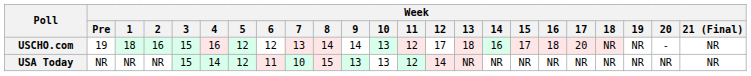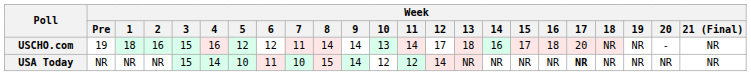 <table class="wikitable" style="white-space:nowrap;">
 <tr>
 <th scope="col" width="100" rowspan="2">Poll</th>
 <th colspan="25">Week</th>
 </tr>
 <tr>
 <th scope="col" width="30">Pre</th>
 <th scope="col" width="30">1</th>
 <th scope="col" width="30">2</th>
 <th scope="col" width="30">3</th>
 <th scope="col" width="30">4</th>
 <th scope="col" width="30">5</th>
 <th scope="col" width="30">6</th>
 <th scope="col" width="30">7</th>
 <th scope="col" width="30">8</th>
 <th scope="col" width="30">9</th>
 <th scope="col" width="30">10</th>
 <th scope="col" width="30">11</th>
 <th scope="col" width="30">12</th>
 <th scope="col" width="30">13</th>
 <th scope="col" width="30">14</th>
 <th scope="col" width="30">15</th>
 <th scope="col" width="30">16</th>
 <th scope="col" width="30">17</th>
 <th scope="col" width="30">18</th>
 <th scope="col" width="30">19</th>
 <th scope="col" width="30">20</th>
 <th scope="col" width="30">21 (Final)</th>
 </tr>
 <tr style="text-align:center;">
 <th>USCHO.com</th>
 <td bgcolor=FFFFFF>19</td>
 <td bgcolor=D8FFEB>18</td>
 <td bgcolor=D8FFEB>16</td>
 <td bgcolor=D8FFEB>15</td>
 <td bgcolor=FFE6E6>16</td>
 <td bgcolor=D8FFEB>12</td>
 <td bgcolor=FFFFFF>12</td>
-<td bgcolor=FFE6E6>13</td>
+<td bgcolor=FFE6E6>11</td>
 <td bgcolor=FFE6E6>14</td>
 <td bgcolor=FFFFFF>14</td>
 <td bgcolor=D8FFEB>13</td>
-<td bgcolor=FFE6E6>12</td>
+<td bgcolor=FFE6E6>14</td>
 <td bgcolor=FFFFFF>17</td>
 <td bgcolor=FFE6E6>18</td>
 <td bgcolor=D8FFEB>16</td>
 <td bgcolor=FFE6E6>17</td>
 <td bgcolor=FFE6E6>18</td>
 <td bgcolor=FFE6E6>20</td>
 <td bgcolor=FFE6E6>NR</td>
 <td bgcolor=FFFFFF>NR</td>
 <td bgcolor=FFFFFF>-</td>
 <td bgcolor=FFFFFF>NR</td>
 </tr>
 <tr style="text-align:center;">
 <th>USA Today</th>
 <td bgcolor=FFFFFF>NR</td>
 <td bgcolor=FFFFFF>NR</td>
 <td bgcolor=FFFFFF>NR</td>
 <td bgcolor=D8FFEB>15</td>
 <td bgcolor=D8FFEB>14</td>
-<td bgcolor=D8FFEB>12</td>
+<td bgcolor=D8FFEB>10</td>
 <td bgcolor=FFE6E6>11</td>
 <td bgcolor=D8FFEB>10</td>
 <td bgcolor=FFE6E6>15</td>
-<td bgcolor=D8FFEB>13</td>
-<td bgcolor=FFFFFF>13</td>
+<td bgcolor=D8FFEB>14</td>
+<td bgcolor=FFFFFF>12</td>
 <td bgcolor=D8FFEB>12</td>
 <td bgcolor=FFE6E6>14</td>
 <td bgcolor=FFE6E6>NR</td>
 <td bgcolor=FFFFFF>NR</td>
 <td bgcolor=FFFFFF>NR</td>
 <td bgcolor=FFFFFF>NR</td>
-<td bgcolor=FFFFFF>NR</td>
+<td bgcolor=FFFFFF><strong>NR</strong></td>
 <td bgcolor=FFFFFF>NR</td>
 <td bgcolor=FFFFFF>NR</td>
 <td bgcolor=FFFFFF>NR</td>
 <td bgcolor=FFFFFF>NR</td>
 </tr>
 </table>
